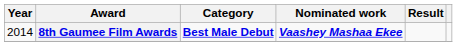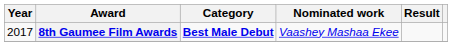 <table class="wikitable plainrowheaders sortable">
 <tr>
 <th scope="col">Year</th>
 <th scope="col">Award</th>
 <th scope="col">Category</th>
 <th scope="col">Nominated work</th>
 <th scope="col">Result</th>
 <th scope="col" class="unsortable"></th>
 </tr>
 <tr>
-<td>2014</td>
+<td>2017</td>
 <th scope="row"><a href='#'>8th Gaumee Film Awards</a></th>
 <td><strong><a href='#'>Best Male Debut</a></strong></td>
-<td><strong><em><a href='#'>Vaashey Mashaa Ekee</a></em></strong></td>
+<td><em><a href='#'>Vaashey Mashaa Ekee</a></em></td>
 <td></td>
 <td style="text-align:center;"></td>
 </tr>
 <tr>
 </tr>
 </table>
